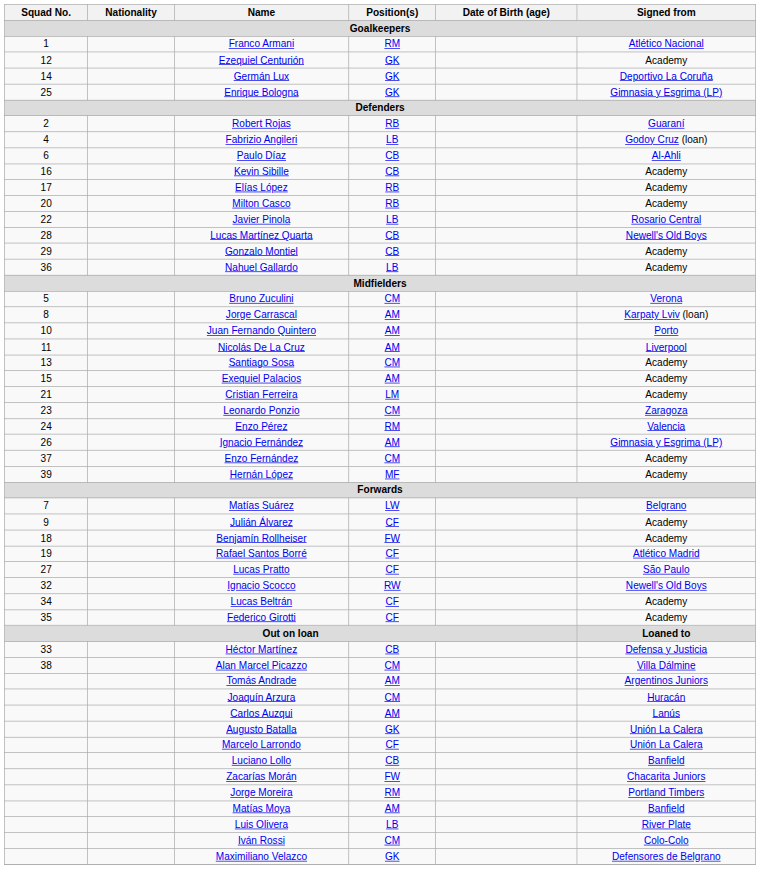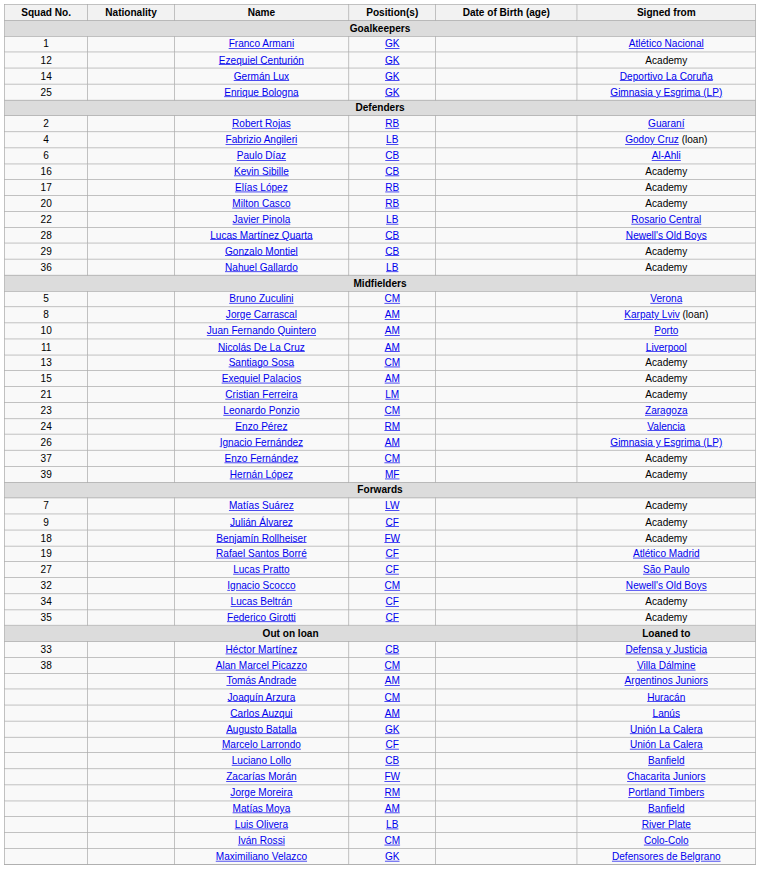 <table class="wikitable sortable" style="text-align:center; font-size:90%; width:85%;">
 <tr>
 <th style="background:#; color:; text-align:center;">Squad No.</th>
 <th style="background:#; color:; text-align:center;">Nationality</th>
 <th style="background:#; color:; text-align:center;">Name</th>
 <th style="background:#; color:; text-align:center;">Position(s)</th>
 <th style="background:#; color:; text-align:center;">Date of Birth (age)</th>
 <th style="background:#; color:; text-align:center;">Signed from</th>
 </tr>
 <tr>
 <th colspan="6" style="background:#dcdcdc; text-align:center;">Goalkeepers</th>
 </tr>
 <tr>
 <td>1</td>
 <td></td>
 <td><a href='#'>Franco Armani</a></td>
-<td><a href='#'>RM</a></td>
+<td><a href='#'>GK</a></td>
 <td></td>
 <td> <a href='#'>Atlético Nacional</a></td>
 </tr>
 <tr>
 <td>12</td>
 <td></td>
 <td><a href='#'>Ezequiel Centurión</a></td>
 <td><a href='#'>GK</a></td>
 <td></td>
 <td>Academy</td>
 </tr>
 <tr>
 <td>14</td>
 <td></td>
 <td><a href='#'>Germán Lux</a></td>
 <td><a href='#'>GK</a></td>
 <td></td>
 <td> <a href='#'>Deportivo La Coruña</a></td>
 </tr>
 <tr>
 <td>25</td>
 <td></td>
 <td><a href='#'>Enrique Bologna</a></td>
 <td><a href='#'>GK</a></td>
 <td></td>
 <td> <a href='#'>Gimnasia y Esgrima (LP)</a></td>
 </tr>
 <tr>
 <th colspan="7" style="background:#dcdcdc; text-align:center;">Defenders</th>
 </tr>
 <tr>
 <td>2</td>
 <td></td>
 <td><a href='#'>Robert Rojas</a></td>
 <td><a href='#'>RB</a></td>
 <td></td>
 <td> <a href='#'>Guaraní</a></td>
 </tr>
 <tr>
 <td>4</td>
 <td></td>
 <td><a href='#'>Fabrizio Angileri</a></td>
 <td><a href='#'>LB</a></td>
 <td></td>
 <td> <a href='#'>Godoy Cruz</a> (loan)</td>
 </tr>
 <tr>
 <td>6</td>
 <td></td>
 <td><a href='#'>Paulo Díaz</a></td>
 <td><a href='#'>CB</a></td>
 <td></td>
 <td> <a href='#'>Al-Ahli</a></td>
 </tr>
 <tr>
 <td>16</td>
 <td></td>
 <td><a href='#'>Kevin Sibille</a></td>
 <td><a href='#'>CB</a></td>
 <td></td>
 <td>Academy</td>
 </tr>
 <tr>
 <td>17</td>
 <td></td>
 <td><a href='#'>Elías López</a></td>
 <td><a href='#'>RB</a></td>
 <td></td>
 <td>Academy</td>
 </tr>
 <tr>
 <td>20</td>
 <td></td>
 <td><a href='#'>Milton Casco</a></td>
 <td><a href='#'>RB</a></td>
 <td></td>
 <td>Academy</td>
 </tr>
 <tr>
 <td>22</td>
 <td></td>
 <td><a href='#'>Javier Pinola</a></td>
 <td><a href='#'>LB</a></td>
 <td></td>
 <td> <a href='#'>Rosario Central</a></td>
 </tr>
 <tr>
 <td>28</td>
 <td></td>
 <td><a href='#'>Lucas Martínez Quarta</a></td>
 <td><a href='#'>CB</a></td>
 <td></td>
 <td> <a href='#'>Newell's Old Boys</a></td>
 </tr>
 <tr>
 <td>29</td>
 <td></td>
 <td><a href='#'>Gonzalo Montiel</a></td>
 <td><a href='#'>CB</a></td>
 <td></td>
 <td>Academy</td>
 </tr>
 <tr>
 <td>36</td>
 <td></td>
 <td><a href='#'>Nahuel Gallardo</a></td>
 <td><a href='#'>LB</a></td>
 <td></td>
 <td>Academy</td>
 </tr>
 <tr>
 <th colspan="7" style="background:#dcdcdc; text-align:center;">Midfielders</th>
 </tr>
 <tr>
 <td>5</td>
 <td></td>
 <td><a href='#'>Bruno Zuculini</a></td>
 <td><a href='#'>CM</a></td>
 <td></td>
 <td> <a href='#'>Verona</a></td>
 </tr>
 <tr>
 <td>8</td>
 <td></td>
 <td><a href='#'>Jorge Carrascal</a></td>
 <td><a href='#'>AM</a></td>
 <td></td>
 <td> <a href='#'>Karpaty Lviv</a> (loan)</td>
 </tr>
 <tr>
 <td>10</td>
 <td></td>
 <td><a href='#'>Juan Fernando Quintero</a></td>
 <td><a href='#'>AM</a></td>
 <td></td>
 <td> <a href='#'>Porto</a></td>
 </tr>
 <tr>
 <td>11</td>
 <td></td>
 <td><a href='#'>Nicolás De La Cruz</a></td>
 <td><a href='#'>AM</a></td>
 <td></td>
 <td> <a href='#'>Liverpool</a></td>
 </tr>
 <tr>
 <td>13</td>
 <td></td>
 <td><a href='#'>Santiago Sosa</a></td>
 <td><a href='#'>CM</a></td>
 <td></td>
 <td>Academy</td>
 </tr>
 <tr>
 <td>15</td>
 <td></td>
 <td><a href='#'>Exequiel Palacios</a></td>
 <td><a href='#'>AM</a></td>
 <td></td>
 <td>Academy</td>
 </tr>
 <tr>
 <td>21</td>
 <td></td>
 <td><a href='#'>Cristian Ferreira</a></td>
 <td><a href='#'>LM</a></td>
 <td></td>
 <td>Academy</td>
 </tr>
 <tr>
 <td>23</td>
 <td></td>
 <td><a href='#'>Leonardo Ponzio</a></td>
 <td><a href='#'>CM</a></td>
 <td></td>
 <td> <a href='#'>Zaragoza</a></td>
 </tr>
 <tr>
 <td>24</td>
 <td></td>
 <td><a href='#'>Enzo Pérez</a></td>
 <td><a href='#'>RM</a></td>
 <td></td>
 <td> <a href='#'>Valencia</a></td>
 </tr>
 <tr>
 <td>26</td>
 <td></td>
 <td><a href='#'>Ignacio Fernández</a></td>
 <td><a href='#'>AM</a></td>
 <td></td>
 <td> <a href='#'>Gimnasia y Esgrima (LP)</a></td>
 </tr>
 <tr>
 <td>37</td>
 <td></td>
 <td><a href='#'>Enzo Fernández</a></td>
 <td><a href='#'>CM</a></td>
 <td></td>
 <td>Academy</td>
 </tr>
 <tr>
 <td>39</td>
 <td></td>
 <td><a href='#'>Hernán López</a></td>
 <td><a href='#'>MF</a></td>
 <td></td>
 <td>Academy</td>
 </tr>
 <tr>
 <th colspan="7" style="background:#dcdcdc; text-align:center;">Forwards</th>
 </tr>
 <tr>
 <td>7</td>
 <td></td>
 <td><a href='#'>Matías Suárez</a></td>
 <td><a href='#'>LW</a></td>
 <td></td>
-<td> <a href='#'>Belgrano</a></td>
+<td>Academy</td>
 </tr>
 <tr>
 <td>9</td>
 <td></td>
 <td><a href='#'>Julián Álvarez</a></td>
 <td><a href='#'>CF</a></td>
 <td></td>
 <td>Academy</td>
 </tr>
 <tr>
 <td>18</td>
 <td></td>
 <td><a href='#'>Benjamín Rollheiser</a></td>
 <td><a href='#'>FW</a></td>
 <td></td>
 <td>Academy</td>
 </tr>
 <tr>
 <td>19</td>
 <td></td>
 <td><a href='#'>Rafael Santos Borré</a></td>
 <td><a href='#'>CF</a></td>
 <td></td>
 <td> <a href='#'>Atlético Madrid</a></td>
 </tr>
 <tr>
 <td>27</td>
 <td></td>
 <td><a href='#'>Lucas Pratto</a></td>
 <td><a href='#'>CF</a></td>
 <td></td>
 <td> <a href='#'>São Paulo</a></td>
 </tr>
 <tr>
 <td>32</td>
 <td></td>
 <td><a href='#'>Ignacio Scocco</a></td>
-<td><a href='#'>RW</a></td>
+<td><a href='#'>CM</a></td>
 <td></td>
 <td> <a href='#'>Newell's Old Boys</a></td>
 </tr>
 <tr>
 <td>34</td>
 <td></td>
 <td><a href='#'>Lucas Beltrán</a></td>
 <td><a href='#'>CF</a></td>
 <td></td>
 <td>Academy</td>
 </tr>
 <tr>
 <td>35</td>
 <td></td>
 <td><a href='#'>Federico Girotti</a></td>
 <td><a href='#'>CF</a></td>
 <td></td>
 <td>Academy</td>
 </tr>
 <tr>
 <th colspan="5" style="background:#dcdcdc; text-align:center;">Out on loan</th>
 <th colspan="1" style="background:#dcdcdc; text-align:center;">Loaned to</th>
 </tr>
 <tr>
 <td>33</td>
 <td></td>
 <td><a href='#'>Héctor Martínez</a></td>
 <td><a href='#'>CB</a></td>
 <td></td>
 <td> <a href='#'>Defensa y Justicia</a></td>
 </tr>
 <tr>
 <td>38</td>
 <td></td>
 <td><a href='#'>Alan Marcel Picazzo</a></td>
 <td><a href='#'>CM</a></td>
 <td></td>
 <td> <a href='#'>Villa Dálmine</a></td>
 </tr>
 <tr>
 <td></td>
 <td></td>
 <td><a href='#'>Tomás Andrade</a></td>
 <td><a href='#'>AM</a></td>
 <td></td>
 <td><a href='#'>Argentinos Juniors</a></td>
 </tr>
 <tr>
 <td></td>
 <td></td>
 <td><a href='#'>Joaquín Arzura</a></td>
 <td><a href='#'>CM</a></td>
 <td></td>
 <td> <a href='#'>Huracán</a></td>
 </tr>
 <tr>
 <td></td>
 <td></td>
 <td><a href='#'>Carlos Auzqui</a></td>
 <td><a href='#'>AM</a></td>
 <td></td>
 <td> <a href='#'>Lanús</a></td>
 </tr>
 <tr>
 <td></td>
 <td></td>
 <td><a href='#'>Augusto Batalla</a></td>
 <td><a href='#'>GK</a></td>
 <td></td>
 <td> <a href='#'>Unión La Calera</a></td>
 </tr>
 <tr>
 <td></td>
 <td> </td>
 <td><a href='#'>Marcelo Larrondo</a></td>
 <td><a href='#'>CF</a></td>
 <td></td>
 <td> <a href='#'>Unión La Calera</a></td>
 </tr>
 <tr>
 <td></td>
 <td></td>
 <td><a href='#'>Luciano Lollo</a></td>
 <td><a href='#'>CB</a></td>
 <td></td>
 <td> <a href='#'>Banfield</a></td>
 </tr>
 <tr>
 <td></td>
 <td></td>
 <td><a href='#'>Zacarías Morán</a></td>
 <td><a href='#'>FW</a></td>
 <td></td>
 <td> <a href='#'>Chacarita Juniors</a></td>
 </tr>
 <tr>
 <td></td>
 <td></td>
 <td><a href='#'>Jorge Moreira</a></td>
 <td><a href='#'>RM</a></td>
 <td></td>
 <td> <a href='#'>Portland Timbers</a></td>
 </tr>
 <tr>
 <td></td>
 <td></td>
 <td><a href='#'>Matías Moya</a></td>
 <td><a href='#'>AM</a></td>
 <td></td>
 <td> <a href='#'>Banfield</a></td>
 </tr>
 <tr>
 <td></td>
 <td></td>
 <td><a href='#'>Luis Olivera</a></td>
 <td><a href='#'>LB</a></td>
 <td></td>
 <td> <a href='#'>River Plate</a></td>
 </tr>
 <tr>
 <td></td>
 <td></td>
 <td><a href='#'>Iván Rossi</a></td>
 <td><a href='#'>CM</a></td>
 <td></td>
 <td> <a href='#'>Colo-Colo</a></td>
 </tr>
 <tr>
 <td></td>
 <td></td>
 <td><a href='#'>Maximiliano Velazco</a></td>
 <td><a href='#'>GK</a></td>
 <td></td>
 <td> <a href='#'>Defensores de Belgrano</a></td>
 </tr>
 <tr>
 </tr>
 </table>
